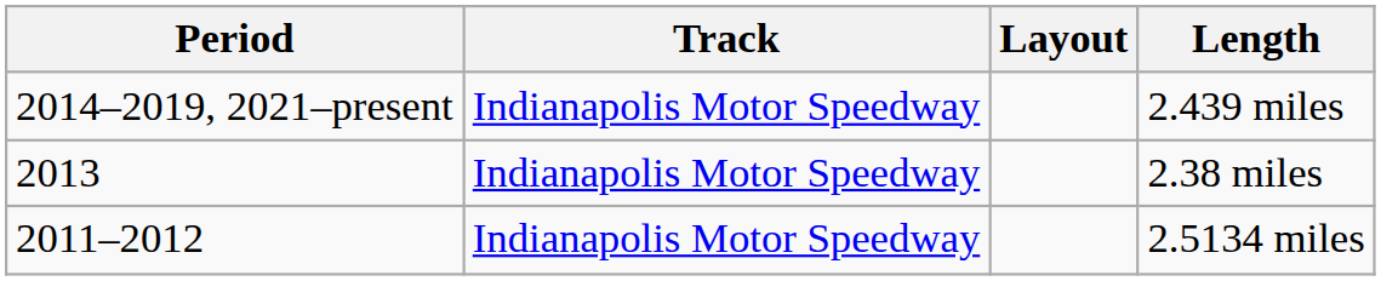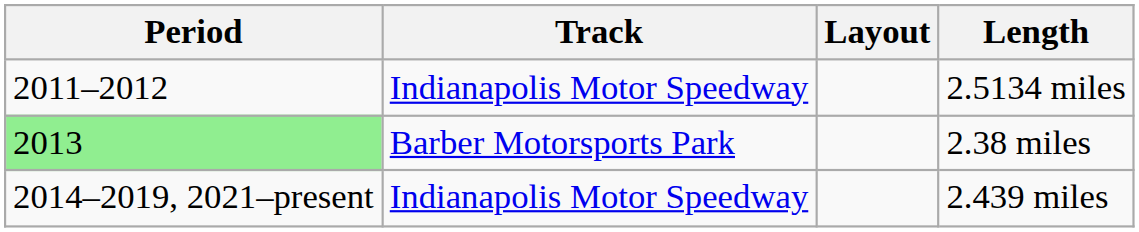 <table class="wikitable">
 <tr>
 <th>Period</th>
 <th>Track</th>
 <th>Layout</th>
 <th>Length</th>
 </tr>
 <tr>
+<td>2011–2012</td>
+<td><a href='#'>Indianapolis Motor Speedway</a></td>
+<td></td>
+<td>2.5134 miles</td>
+</tr>
+<tr>
+<td style="background: lightgreen;">2013</td>
+<td><a href='#'>Barber Motorsports Park</a></td>
+<td></td>
+<td>2.38 miles</td>
+</tr>
+<tr>
 <td>2014–2019, 2021–present</td>
 <td><a href='#'>Indianapolis Motor Speedway</a></td>
 <td></td>
 <td>2.439 miles</td>
 </tr>
-<tr>
-<td>2013</td>
-<td><a href='#'>Indianapolis Motor Speedway</a></td>
-<td></td>
-<td>2.38 miles</td>
-</tr>
-<tr>
-<td>2011–2012</td>
-<td><a href='#'>Indianapolis Motor Speedway</a></td>
-<td></td>
-<td>2.5134 miles</td>
-</tr>
 </table>
